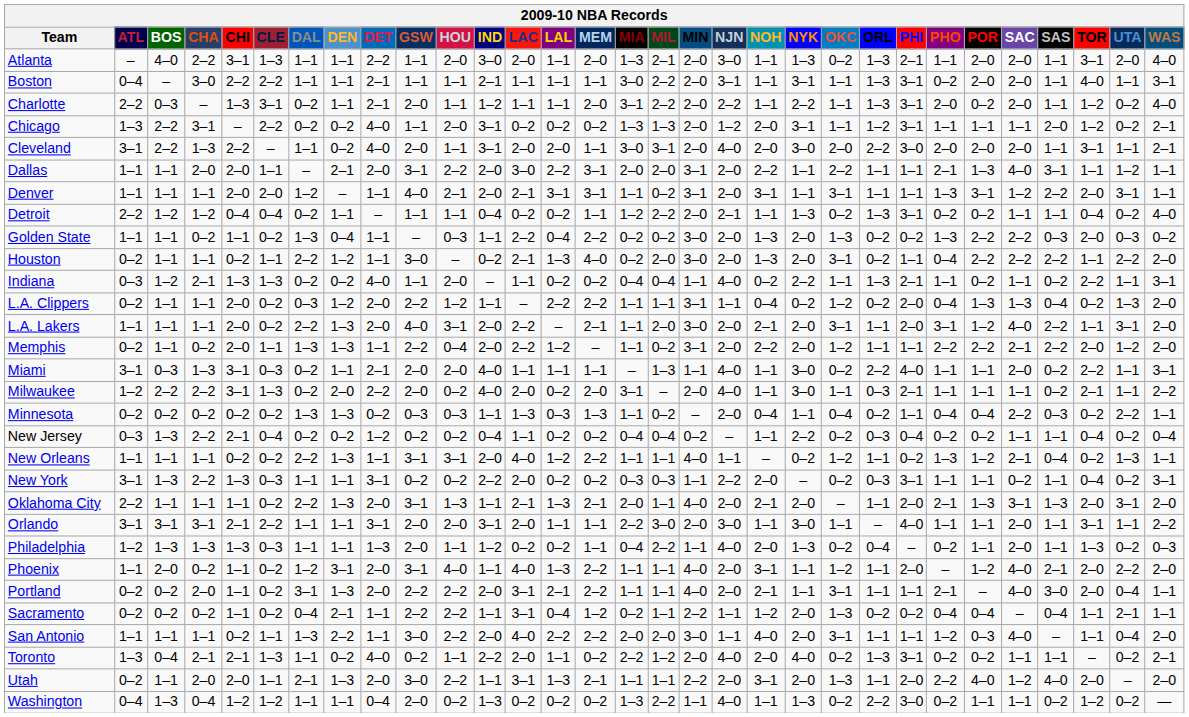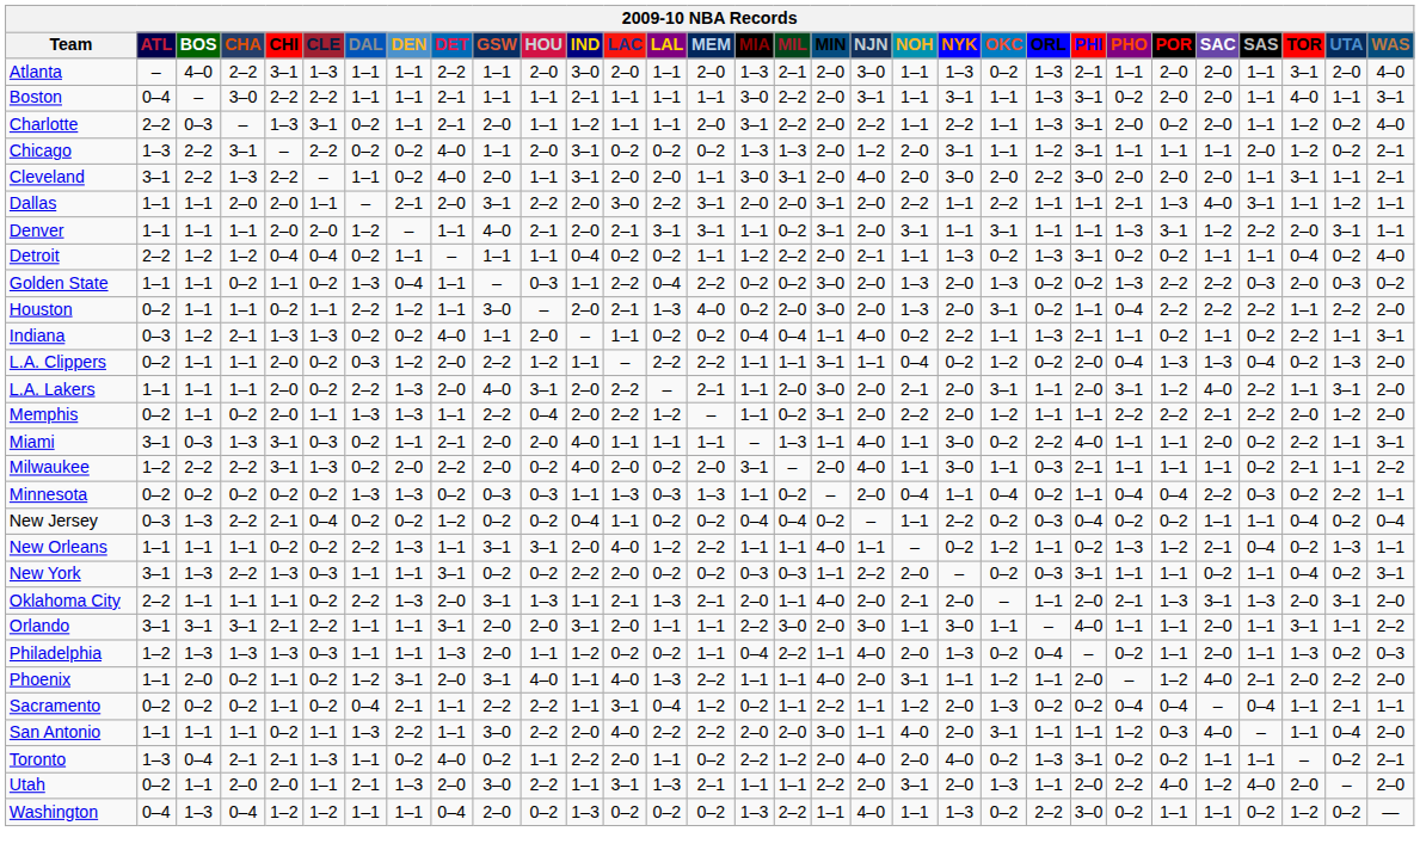 <table class="wikitable mw-collapsible mw-collapsed" style="font-size:86%; text-align:center;">
 <tr>
 <th colspan=31>2009-10 NBA Records</th>
 </tr>
 <tr>
 <th width=100>Team</th>
 <th style="background:#00004d;color:#C41E3a;width=35">ATL</th>
 <th style="background:#006400;color:#FFFFFF;width=35">BOS</th>
 <th style="background:#253E6A;color:#DF5106;width=35">CHA</th>
 <th style="background:#FF0000;color:#000000;width=35">CHI</th>
 <th style="background:#9F1F32;color:#001D43;width=35">CLE</th>
 <th style="background:#0055BA;color:#898D8F;width=35">DAL</th>
 <th style="background:#4C92CC;color:#FDB827;width=35">DEN</th>
 <th style="background:#006BB7;color:#ED164B;width=35">DET</th>
 <th style="background:#072E63;color:#DC5A34;width=35">GSW</th>
 <th style="background:#D31145;color:#CBD4D8;width=35">HOU</th>
 <th style="background:#000080;color:#FFD700;width=35">IND</th>
 <th style="background:#F9160D;color:#1A2E8B;width=35">LAC</th>
 <th style="background:#800080;color:#FFD700;width=35">LAL</th>
 <th style="background:#00265B;color:#BAD1EB;width=35">MEM</th>
 <th style="background:#000000;color:#8B0000;width=35">MIA</th>
 <th style="background:#00471B;color:#AC1A2F;width=35">MIL</th>
 <th style="background:#044D80;color:#000000;width=35">MIN</th>
 <th style="background:#12305B;color:#C4CED4;width=35">NJN</th>
 <th style="background:#0093B1;color:#FDB827;width=35">NOH</th>
 <th style="background:#0000FF;color:#FF8C00;width=35">NYK</th>
 <th style="background:#007DC3;color:#F05033;width=35">OKC</th>
 <th style="background:#0000FF;color:#000000;width=35">ORL</th>
 <th style="background:#FF0000;color:#0000FF;width=35">PHI</th>
 <th style="background:#800080;color:#FF4500;width=35">PHO</th>
 <th style="background:#000000;color:#FF0000;width=35">POR</th>
 <th style="background:#6846A8;color:#FFFFFF;width=35">SAC</th>
 <th style="background:#000000;color:#C0C0C0;width=35">SAS</th>
 <th style="background:#FF0000;color:#000000;width=35">TOR</th>
 <th style="background:#042A5C;color:#4C8ECC;width=35">UTA</th>
 <th style="background:#044D7D;color:#BC7A44;width=35">WAS</th>
 </tr>
 <tr>
 <td style="text-align:left;"><a href='#'>Atlanta</a></td>
 <td>–</td>
 <td>4–0</td>
 <td>2–2</td>
 <td>3–1</td>
 <td>1–3</td>
 <td>1–1</td>
 <td>1–1</td>
 <td>2–2</td>
 <td>1–1</td>
 <td>2–0</td>
 <td>3–0</td>
 <td>2–0</td>
 <td>1–1</td>
 <td>2–0</td>
 <td>1–3</td>
 <td>2–1</td>
 <td>2–0</td>
 <td>3–0</td>
 <td>1–1</td>
 <td>1–3</td>
 <td>0–2</td>
 <td>1–3</td>
 <td>2–1</td>
 <td>1–1</td>
 <td>2–0</td>
 <td>2–0</td>
 <td>1–1</td>
 <td>3–1</td>
 <td>2–0</td>
 <td>4–0</td>
 </tr>
 <tr>
 <td style="text-align:left;"><a href='#'>Boston</a></td>
 <td>0–4</td>
 <td>–</td>
 <td>3–0</td>
 <td>2–2</td>
 <td>2–2</td>
 <td>1–1</td>
 <td>1–1</td>
 <td>2–1</td>
 <td>1–1</td>
 <td>1–1</td>
 <td>2–1</td>
 <td>1–1</td>
 <td>1–1</td>
 <td>1–1</td>
 <td>3–0</td>
 <td>2–2</td>
 <td>2–0</td>
 <td>3–1</td>
 <td>1–1</td>
 <td>3–1</td>
 <td>1–1</td>
 <td>1–3</td>
 <td>3–1</td>
 <td>0–2</td>
 <td>2–0</td>
 <td>2–0</td>
 <td>1–1</td>
 <td>4–0</td>
 <td>1–1</td>
 <td>3–1</td>
 </tr>
 <tr>
 <td style="text-align:left;"><a href='#'>Charlotte</a></td>
 <td>2–2</td>
 <td>0–3</td>
 <td>–</td>
 <td>1–3</td>
 <td>3–1</td>
 <td>0–2</td>
 <td>1–1</td>
 <td>2–1</td>
 <td>2–0</td>
 <td>1–1</td>
 <td>1–2</td>
 <td>1–1</td>
 <td>1–1</td>
 <td>2–0</td>
 <td>3–1</td>
 <td>2–2</td>
 <td>2–0</td>
 <td>2–2</td>
 <td>1–1</td>
 <td>2–2</td>
 <td>1–1</td>
 <td>1–3</td>
 <td>3–1</td>
 <td>2–0</td>
 <td>0–2</td>
 <td>2–0</td>
 <td>1–1</td>
 <td>1–2</td>
 <td>0–2</td>
 <td>4–0</td>
 </tr>
 <tr>
 <td style="text-align:left;"><a href='#'>Chicago</a></td>
 <td>1–3</td>
 <td>2–2</td>
 <td>3–1</td>
 <td>–</td>
 <td>2–2</td>
 <td>0–2</td>
 <td>0–2</td>
 <td>4–0</td>
 <td>1–1</td>
 <td>2–0</td>
 <td>3–1</td>
 <td>0–2</td>
 <td>0–2</td>
 <td>0–2</td>
 <td>1–3</td>
 <td>1–3</td>
 <td>2–0</td>
 <td>1–2</td>
 <td>2–0</td>
 <td>3–1</td>
 <td>1–1</td>
 <td>1–2</td>
 <td>3–1</td>
 <td>1–1</td>
 <td>1–1</td>
 <td>1–1</td>
 <td>2–0</td>
 <td>1–2</td>
 <td>0–2</td>
 <td>2–1</td>
 </tr>
 <tr>
 <td style="text-align:left;"><a href='#'>Cleveland</a></td>
 <td>3–1</td>
 <td>2–2</td>
 <td>1–3</td>
 <td>2–2</td>
 <td>–</td>
 <td>1–1</td>
 <td>0–2</td>
 <td>4–0</td>
 <td>2–0</td>
 <td>1–1</td>
 <td>3–1</td>
 <td>2–0</td>
 <td>2–0</td>
 <td>1–1</td>
 <td>3–0</td>
 <td>3–1</td>
 <td>2–0</td>
 <td>4–0</td>
 <td>2–0</td>
 <td>3–0</td>
 <td>2–0</td>
 <td>2–2</td>
 <td>3–0</td>
 <td>2–0</td>
 <td>2–0</td>
 <td>2–0</td>
 <td>1–1</td>
 <td>3–1</td>
 <td>1–1</td>
 <td>2–1</td>
 </tr>
 <tr>
 <td style="text-align:left;"><a href='#'>Dallas</a></td>
 <td>1–1</td>
 <td>1–1</td>
 <td>2–0</td>
 <td>2–0</td>
 <td>1–1</td>
 <td>–</td>
 <td>2–1</td>
 <td>2–0</td>
 <td>3–1</td>
 <td>2–2</td>
 <td>2–0</td>
 <td>3–0</td>
 <td>2–2</td>
 <td>3–1</td>
 <td>2–0</td>
 <td>2–0</td>
 <td>3–1</td>
 <td>2–0</td>
 <td>2–2</td>
 <td>1–1</td>
 <td>2–2</td>
 <td>1–1</td>
 <td>1–1</td>
 <td>2–1</td>
 <td>1–3</td>
 <td>4–0</td>
 <td>3–1</td>
 <td>1–1</td>
 <td>1–2</td>
 <td>1–1</td>
 </tr>
 <tr>
 <td style="text-align:left;"><a href='#'>Denver</a></td>
 <td>1–1</td>
 <td>1–1</td>
 <td>1–1</td>
 <td>2–0</td>
 <td>2–0</td>
 <td>1–2</td>
 <td>–</td>
 <td>1–1</td>
 <td>4–0</td>
 <td>2–1</td>
 <td>2–0</td>
 <td>2–1</td>
 <td>3–1</td>
 <td>3–1</td>
 <td>1–1</td>
 <td>0–2</td>
 <td>3–1</td>
 <td>2–0</td>
 <td>3–1</td>
 <td>1–1</td>
 <td>3–1</td>
 <td>1–1</td>
 <td>1–1</td>
 <td>1–3</td>
 <td>3–1</td>
 <td>1–2</td>
 <td>2–2</td>
 <td>2–0</td>
 <td>3–1</td>
 <td>1–1</td>
 </tr>
 <tr>
 <td style="text-align:left;"><a href='#'>Detroit</a></td>
 <td>2–2</td>
 <td>1–2</td>
 <td>1–2</td>
 <td>0–4</td>
 <td>0–4</td>
 <td>0–2</td>
 <td>1–1</td>
 <td>–</td>
 <td>1–1</td>
 <td>1–1</td>
 <td>0–4</td>
 <td>0–2</td>
 <td>0–2</td>
 <td>1–1</td>
 <td>1–2</td>
 <td>2–2</td>
 <td>2–0</td>
 <td>2–1</td>
 <td>1–1</td>
 <td>1–3</td>
 <td>0–2</td>
 <td>1–3</td>
 <td>3–1</td>
 <td>0–2</td>
 <td>0–2</td>
 <td>1–1</td>
 <td>1–1</td>
 <td>0–4</td>
 <td>0–2</td>
 <td>4–0</td>
 </tr>
 <tr>
 <td style="text-align:left;"><a href='#'>Golden State</a></td>
 <td>1–1</td>
 <td>1–1</td>
 <td>0–2</td>
 <td>1–1</td>
 <td>0–2</td>
 <td>1–3</td>
 <td>0–4</td>
 <td>1–1</td>
 <td>–</td>
 <td>0–3</td>
 <td>1–1</td>
 <td>2–2</td>
 <td>0–4</td>
 <td>2–2</td>
 <td>0–2</td>
 <td>0–2</td>
 <td>3–0</td>
 <td>2–0</td>
 <td>1–3</td>
 <td>2–0</td>
 <td>1–3</td>
 <td>0–2</td>
 <td>0–2</td>
 <td>1–3</td>
 <td>2–2</td>
 <td>2–2</td>
 <td>0–3</td>
 <td>2–0</td>
 <td>0–3</td>
 <td>0–2</td>
 </tr>
 <tr>
 <td style="text-align:left;"><a href='#'>Houston</a></td>
 <td>0–2</td>
 <td>1–1</td>
 <td>1–1</td>
 <td>0–2</td>
 <td>1–1</td>
 <td>2–2</td>
 <td>1–2</td>
 <td>1–1</td>
 <td>3–0</td>
 <td>–</td>
-<td>0–2</td>
+<td>2–0</td>
 <td>2–1</td>
 <td>1–3</td>
 <td>4–0</td>
 <td>0–2</td>
 <td>2–0</td>
 <td>3–0</td>
 <td>2–0</td>
 <td>1–3</td>
 <td>2–0</td>
 <td>3–1</td>
 <td>0–2</td>
 <td>1–1</td>
 <td>0–4</td>
 <td>2–2</td>
 <td>2–2</td>
 <td>2–2</td>
 <td>1–1</td>
 <td>2–2</td>
 <td>2–0</td>
 </tr>
 <tr>
 <td style="text-align:left;"><a href='#'>Indiana</a></td>
 <td>0–3</td>
 <td>1–2</td>
 <td>2–1</td>
 <td>1–3</td>
 <td>1–3</td>
 <td>0–2</td>
 <td>0–2</td>
 <td>4–0</td>
 <td>1–1</td>
 <td>2–0</td>
 <td>–</td>
 <td>1–1</td>
 <td>0–2</td>
 <td>0–2</td>
 <td>0–4</td>
 <td>0–4</td>
 <td>1–1</td>
 <td>4–0</td>
 <td>0–2</td>
 <td>2–2</td>
 <td>1–1</td>
 <td>1–3</td>
 <td>2–1</td>
 <td>1–1</td>
 <td>0–2</td>
 <td>1–1</td>
 <td>0–2</td>
 <td>2–2</td>
 <td>1–1</td>
 <td>3–1</td>
 </tr>
 <tr>
 <td style="text-align:left;"><a href='#'>L.A. Clippers</a></td>
 <td>0–2</td>
 <td>1–1</td>
 <td>1–1</td>
 <td>2–0</td>
 <td>0–2</td>
 <td>0–3</td>
 <td>1–2</td>
 <td>2–0</td>
 <td>2–2</td>
 <td>1–2</td>
 <td>1–1</td>
 <td>–</td>
 <td>2–2</td>
 <td>2–2</td>
 <td>1–1</td>
 <td>1–1</td>
 <td>3–1</td>
 <td>1–1</td>
 <td>0–4</td>
 <td>0–2</td>
 <td>1–2</td>
 <td>0–2</td>
 <td>2–0</td>
 <td>0–4</td>
 <td>1–3</td>
 <td>1–3</td>
 <td>0–4</td>
 <td>0–2</td>
 <td>1–3</td>
 <td>2–0</td>
 </tr>
 <tr>
 <td style="text-align:left;"><a href='#'>L.A. Lakers</a></td>
 <td>1–1</td>
 <td>1–1</td>
 <td>1–1</td>
 <td>2–0</td>
 <td>0–2</td>
 <td>2–2</td>
 <td>1–3</td>
 <td>2–0</td>
 <td>4–0</td>
 <td>3–1</td>
 <td>2–0</td>
 <td>2–2</td>
 <td>–</td>
 <td>2–1</td>
 <td>1–1</td>
 <td>2–0</td>
 <td>3–0</td>
 <td>2–0</td>
 <td>2–1</td>
 <td>2–0</td>
 <td>3–1</td>
 <td>1–1</td>
 <td>2–0</td>
 <td>3–1</td>
 <td>1–2</td>
 <td>4–0</td>
 <td>2–2</td>
 <td>1–1</td>
 <td>3–1</td>
 <td>2–0</td>
 </tr>
 <tr>
 <td style="text-align:left;"><a href='#'>Memphis</a></td>
 <td>0–2</td>
 <td>1–1</td>
 <td>0–2</td>
 <td>2–0</td>
 <td>1–1</td>
 <td>1–3</td>
 <td>1–3</td>
 <td>1–1</td>
 <td>2–2</td>
 <td>0–4</td>
 <td>2–0</td>
 <td>2–2</td>
 <td>1–2</td>
 <td>–</td>
 <td>1–1</td>
 <td>0–2</td>
 <td>3–1</td>
 <td>2–0</td>
 <td>2–2</td>
 <td>2–0</td>
 <td>1–2</td>
 <td>1–1</td>
 <td>1–1</td>
 <td>2–2</td>
 <td>2–2</td>
 <td>2–1</td>
 <td>2–2</td>
 <td>2–0</td>
 <td>1–2</td>
 <td>2–0</td>
 </tr>
 <tr>
 <td style="text-align:left;"><a href='#'>Miami</a></td>
 <td>3–1</td>
 <td>0–3</td>
 <td>1–3</td>
 <td>3–1</td>
 <td>0–3</td>
 <td>0–2</td>
 <td>1–1</td>
 <td>2–1</td>
 <td>2–0</td>
 <td>2–0</td>
 <td>4–0</td>
 <td>1–1</td>
 <td>1–1</td>
 <td>1–1</td>
 <td>–</td>
 <td>1–3</td>
 <td>1–1</td>
 <td>4–0</td>
 <td>1–1</td>
 <td>3–0</td>
 <td>0–2</td>
 <td>2–2</td>
 <td>4–0</td>
 <td>1–1</td>
 <td>1–1</td>
 <td>2–0</td>
 <td>0–2</td>
 <td>2–2</td>
 <td>1–1</td>
 <td>3–1</td>
 </tr>
 <tr>
 <td style="text-align:left;"><a href='#'>Milwaukee</a></td>
 <td>1–2</td>
 <td>2–2</td>
 <td>2–2</td>
 <td>3–1</td>
 <td>1–3</td>
 <td>0–2</td>
 <td>2–0</td>
 <td>2–2</td>
 <td>2–0</td>
 <td>0–2</td>
 <td>4–0</td>
 <td>2–0</td>
 <td>0–2</td>
 <td>2–0</td>
 <td>3–1</td>
 <td>–</td>
 <td>2–0</td>
 <td>4–0</td>
 <td>1–1</td>
 <td>3–0</td>
 <td>1–1</td>
 <td>0–3</td>
 <td>2–1</td>
 <td>1–1</td>
 <td>1–1</td>
 <td>1–1</td>
 <td>0–2</td>
 <td>2–1</td>
 <td>1–1</td>
 <td>2–2</td>
 </tr>
 <tr>
 <td style="text-align:left;"><a href='#'>Minnesota</a></td>
 <td>0–2</td>
 <td>0–2</td>
 <td>0–2</td>
 <td>0–2</td>
 <td>0–2</td>
 <td>1–3</td>
 <td>1–3</td>
 <td>0–2</td>
 <td>0–3</td>
 <td>0–3</td>
 <td>1–1</td>
 <td>1–3</td>
 <td>0–3</td>
 <td>1–3</td>
 <td>1–1</td>
 <td>0–2</td>
 <td>–</td>
 <td>2–0</td>
 <td>0–4</td>
 <td>1–1</td>
 <td>0–4</td>
 <td>0–2</td>
 <td>1–1</td>
 <td>0–4</td>
 <td>0–4</td>
 <td>2–2</td>
 <td>0–3</td>
 <td>0–2</td>
 <td>2–2</td>
 <td>1–1</td>
 </tr>
 <tr>
 <td style="text-align:left;">New Jersey</td>
 <td>0–3</td>
 <td>1–3</td>
 <td>2–2</td>
 <td>2–1</td>
 <td>0–4</td>
 <td>0–2</td>
 <td>0–2</td>
 <td>1–2</td>
 <td>0–2</td>
 <td>0–2</td>
 <td>0–4</td>
 <td>1–1</td>
 <td>0–2</td>
 <td>0–2</td>
 <td>0–4</td>
 <td>0–4</td>
 <td>0–2</td>
 <td>–</td>
 <td>1–1</td>
 <td>2–2</td>
 <td>0–2</td>
 <td>0–3</td>
 <td>0–4</td>
 <td>0–2</td>
 <td>0–2</td>
 <td>1–1</td>
 <td>1–1</td>
 <td>0–4</td>
 <td>0–2</td>
 <td>0–4</td>
 </tr>
 <tr>
 <td style="text-align:left;"><a href='#'>New Orleans</a></td>
 <td>1–1</td>
 <td>1–1</td>
 <td>1–1</td>
 <td>0–2</td>
 <td>0–2</td>
 <td>2–2</td>
 <td>1–3</td>
 <td>1–1</td>
 <td>3–1</td>
 <td>3–1</td>
 <td>2–0</td>
 <td>4–0</td>
 <td>1–2</td>
 <td>2–2</td>
 <td>1–1</td>
 <td>1–1</td>
 <td>4–0</td>
 <td>1–1</td>
 <td>–</td>
 <td>0–2</td>
 <td>1–2</td>
 <td>1–1</td>
 <td>0–2</td>
 <td>1–3</td>
 <td>1–2</td>
 <td>2–1</td>
 <td>0–4</td>
 <td>0–2</td>
 <td>1–3</td>
 <td>1–1</td>
 </tr>
 <tr>
 <td style="text-align:left;"><a href='#'>New York</a></td>
 <td>3–1</td>
 <td>1–3</td>
 <td>2–2</td>
 <td>1–3</td>
 <td>0–3</td>
 <td>1–1</td>
 <td>1–1</td>
 <td>3–1</td>
 <td>0–2</td>
 <td>0–2</td>
 <td>2–2</td>
 <td>2–0</td>
 <td>0–2</td>
 <td>0–2</td>
 <td>0–3</td>
 <td>0–3</td>
 <td>1–1</td>
 <td>2–2</td>
 <td>2–0</td>
 <td>–</td>
 <td>0–2</td>
 <td>0–3</td>
 <td>3–1</td>
 <td>1–1</td>
 <td>1–1</td>
 <td>0–2</td>
 <td>1–1</td>
 <td>0–4</td>
 <td>0–2</td>
 <td>3–1</td>
 </tr>
 <tr>
 <td style="text-align:left;"><a href='#'>Oklahoma City</a></td>
 <td>2–2</td>
 <td>1–1</td>
 <td>1–1</td>
 <td>1–1</td>
 <td>0–2</td>
 <td>2–2</td>
 <td>1–3</td>
 <td>2–0</td>
 <td>3–1</td>
 <td>1–3</td>
 <td>1–1</td>
 <td>2–1</td>
 <td>1–3</td>
 <td>2–1</td>
 <td>2–0</td>
 <td>1–1</td>
 <td>4–0</td>
 <td>2–0</td>
 <td>2–1</td>
 <td>2–0</td>
 <td>–</td>
 <td>1–1</td>
 <td>2–0</td>
 <td>2–1</td>
 <td>1–3</td>
 <td>3–1</td>
 <td>1–3</td>
 <td>2–0</td>
 <td>3–1</td>
 <td>2–0</td>
 </tr>
 <tr>
 <td style="text-align:left;"><a href='#'>Orlando</a></td>
 <td>3–1</td>
 <td>3–1</td>
 <td>3–1</td>
 <td>2–1</td>
 <td>2–2</td>
 <td>1–1</td>
 <td>1–1</td>
 <td>3–1</td>
 <td>2–0</td>
 <td>2–0</td>
 <td>3–1</td>
 <td>2–0</td>
 <td>1–1</td>
 <td>1–1</td>
 <td>2–2</td>
 <td>3–0</td>
 <td>2–0</td>
 <td>3–0</td>
 <td>1–1</td>
 <td>3–0</td>
 <td>1–1</td>
 <td>–</td>
 <td>4–0</td>
 <td>1–1</td>
 <td>1–1</td>
 <td>2–0</td>
 <td>1–1</td>
 <td>3–1</td>
 <td>1–1</td>
 <td>2–2</td>
 </tr>
 <tr>
 <td style="text-align:left;"><a href='#'>Philadelphia</a></td>
 <td>1–2</td>
 <td>1–3</td>
 <td>1–3</td>
 <td>1–3</td>
 <td>0–3</td>
 <td>1–1</td>
 <td>1–1</td>
 <td>1–3</td>
 <td>2–0</td>
 <td>1–1</td>
 <td>1–2</td>
 <td>0–2</td>
 <td>0–2</td>
 <td>1–1</td>
 <td>0–4</td>
 <td>2–2</td>
 <td>1–1</td>
 <td>4–0</td>
 <td>2–0</td>
 <td>1–3</td>
 <td>0–2</td>
 <td>0–4</td>
 <td>–</td>
 <td>0–2</td>
 <td>1–1</td>
 <td>2–0</td>
 <td>1–1</td>
 <td>1–3</td>
 <td>0–2</td>
 <td>0–3</td>
 </tr>
 <tr>
 <td style="text-align:left;"><a href='#'>Phoenix</a></td>
 <td>1–1</td>
 <td>2–0</td>
 <td>0–2</td>
 <td>1–1</td>
 <td>0–2</td>
 <td>1–2</td>
 <td>3–1</td>
 <td>2–0</td>
 <td>3–1</td>
 <td>4–0</td>
 <td>1–1</td>
 <td>4–0</td>
 <td>1–3</td>
 <td>2–2</td>
 <td>1–1</td>
 <td>1–1</td>
 <td>4–0</td>
 <td>2–0</td>
 <td>3–1</td>
 <td>1–1</td>
 <td>1–2</td>
 <td>1–1</td>
 <td>2–0</td>
 <td>–</td>
 <td>1–2</td>
 <td>4–0</td>
 <td>2–1</td>
 <td>2–0</td>
 <td>2–2</td>
 <td>2–0</td>
 </tr>
 <tr>
-<td style="text-align:left;"><a href='#'>Portland</a></td>
-<td>0–2</td>
-<td>0–2</td>
-<td>2–0</td>
-<td>1–1</td>
-<td>0–2</td>
-<td>3–1</td>
-<td>1–3</td>
-<td>2–0</td>
-<td>2–2</td>
-<td>2–2</td>
-<td>2–0</td>
-<td>3–1</td>
-<td>2–1</td>
-<td>2–2</td>
-<td>1–1</td>
-<td>1–1</td>
-<td>4–0</td>
-<td>2–0</td>
-<td>2–1</td>
-<td>1–1</td>
-<td>3–1</td>
-<td>1–1</td>
-<td>1–1</td>
-<td>2–1</td>
-<td>–</td>
-<td>4–0</td>
-<td>3–0</td>
-<td>2–0</td>
-<td>0–4</td>
-<td>1–1</td>
-</tr>
-<tr>
 <td style="text-align:left;"><a href='#'>Sacramento</a></td>
 <td>0–2</td>
 <td>0–2</td>
 <td>0–2</td>
 <td>1–1</td>
 <td>0–2</td>
 <td>0–4</td>
 <td>2–1</td>
 <td>1–1</td>
 <td>2–2</td>
 <td>2–2</td>
 <td>1–1</td>
 <td>3–1</td>
 <td>0–4</td>
 <td>1–2</td>
 <td>0–2</td>
 <td>1–1</td>
 <td>2–2</td>
 <td>1–1</td>
 <td>1–2</td>
 <td>2–0</td>
 <td>1–3</td>
 <td>0–2</td>
 <td>0–2</td>
 <td>0–4</td>
 <td>0–4</td>
 <td>–</td>
 <td>0–4</td>
 <td>1–1</td>
 <td>2–1</td>
 <td>1–1</td>
 </tr>
 <tr>
 <td style="text-align:left;"><a href='#'>San Antonio</a></td>
 <td>1–1</td>
 <td>1–1</td>
 <td>1–1</td>
 <td>0–2</td>
 <td>1–1</td>
 <td>1–3</td>
 <td>2–2</td>
 <td>1–1</td>
 <td>3–0</td>
 <td>2–2</td>
 <td>2–0</td>
 <td>4–0</td>
 <td>2–2</td>
 <td>2–2</td>
 <td>2–0</td>
 <td>2–0</td>
 <td>3–0</td>
 <td>1–1</td>
 <td>4–0</td>
 <td>2–0</td>
 <td>3–1</td>
 <td>1–1</td>
 <td>1–1</td>
 <td>1–2</td>
 <td>0–3</td>
 <td>4–0</td>
 <td>–</td>
 <td>1–1</td>
 <td>0–4</td>
 <td>2–0</td>
 </tr>
 <tr>
 <td style="text-align:left;"><a href='#'>Toronto</a></td>
 <td>1–3</td>
 <td>0–4</td>
 <td>2–1</td>
 <td>2–1</td>
 <td>1–3</td>
 <td>1–1</td>
 <td>0–2</td>
 <td>4–0</td>
 <td>0–2</td>
 <td>1–1</td>
 <td>2–2</td>
 <td>2–0</td>
 <td>1–1</td>
 <td>0–2</td>
 <td>2–2</td>
 <td>1–2</td>
 <td>2–0</td>
 <td>4–0</td>
 <td>2–0</td>
 <td>4–0</td>
 <td>0–2</td>
 <td>1–3</td>
 <td>3–1</td>
 <td>0–2</td>
 <td>0–2</td>
 <td>1–1</td>
 <td>1–1</td>
 <td>–</td>
 <td>0–2</td>
 <td>2–1</td>
 </tr>
 <tr>
 <td style="text-align:left;"><a href='#'>Utah</a></td>
 <td>0–2</td>
 <td>1–1</td>
 <td>2–0</td>
 <td>2–0</td>
 <td>1–1</td>
 <td>2–1</td>
 <td>1–3</td>
 <td>2–0</td>
 <td>3–0</td>
 <td>2–2</td>
 <td>1–1</td>
 <td>3–1</td>
 <td>1–3</td>
 <td>2–1</td>
 <td>1–1</td>
 <td>1–1</td>
 <td>2–2</td>
 <td>2–0</td>
 <td>3–1</td>
 <td>2–0</td>
 <td>1–3</td>
 <td>1–1</td>
 <td>2–0</td>
 <td>2–2</td>
 <td>4–0</td>
 <td>1–2</td>
 <td>4–0</td>
 <td>2–0</td>
 <td>–</td>
 <td>2–0</td>
 </tr>
 <tr>
 <td style="text-align:left;"><a href='#'>Washington</a></td>
 <td>0–4</td>
 <td>1–3</td>
 <td>0–4</td>
 <td>1–2</td>
 <td>1–2</td>
 <td>1–1</td>
 <td>1–1</td>
 <td>0–4</td>
 <td>2–0</td>
 <td>0–2</td>
 <td>1–3</td>
 <td>0–2</td>
 <td>0–2</td>
 <td>0–2</td>
 <td>1–3</td>
 <td>2–2</td>
 <td>1–1</td>
 <td>4–0</td>
 <td>1–1</td>
 <td>1–3</td>
 <td>0–2</td>
 <td>2–2</td>
 <td>3–0</td>
 <td>0–2</td>
 <td>1–1</td>
 <td>1–1</td>
 <td>0–2</td>
 <td>1–2</td>
 <td>0–2</td>
 <td>—</td>
 </tr>
 </table>
